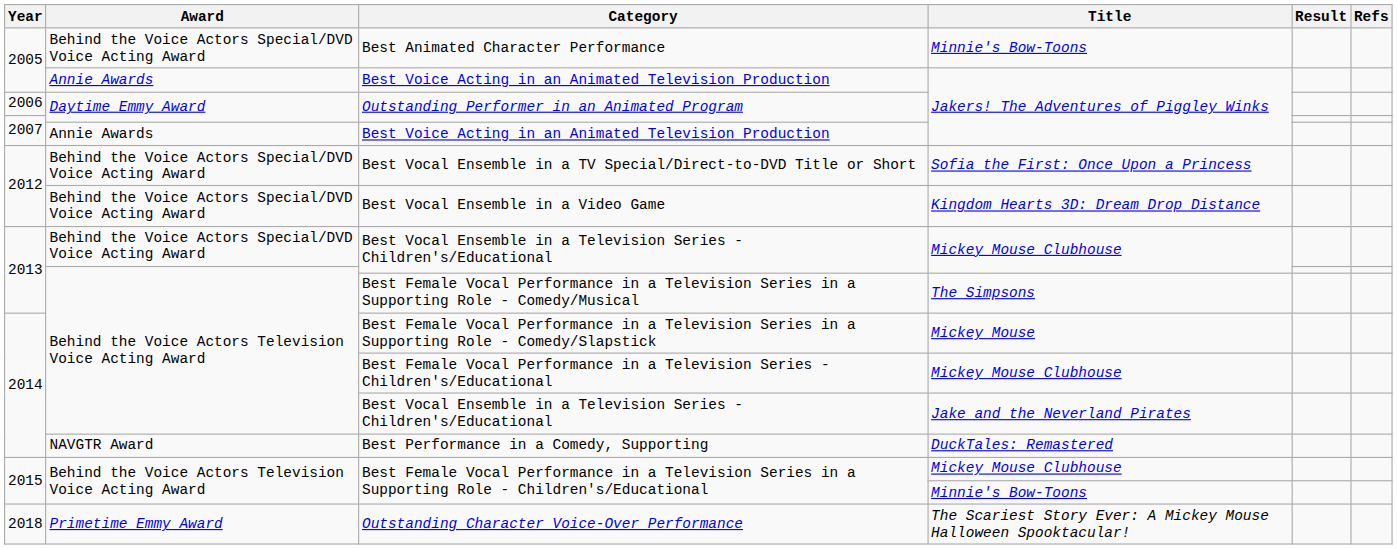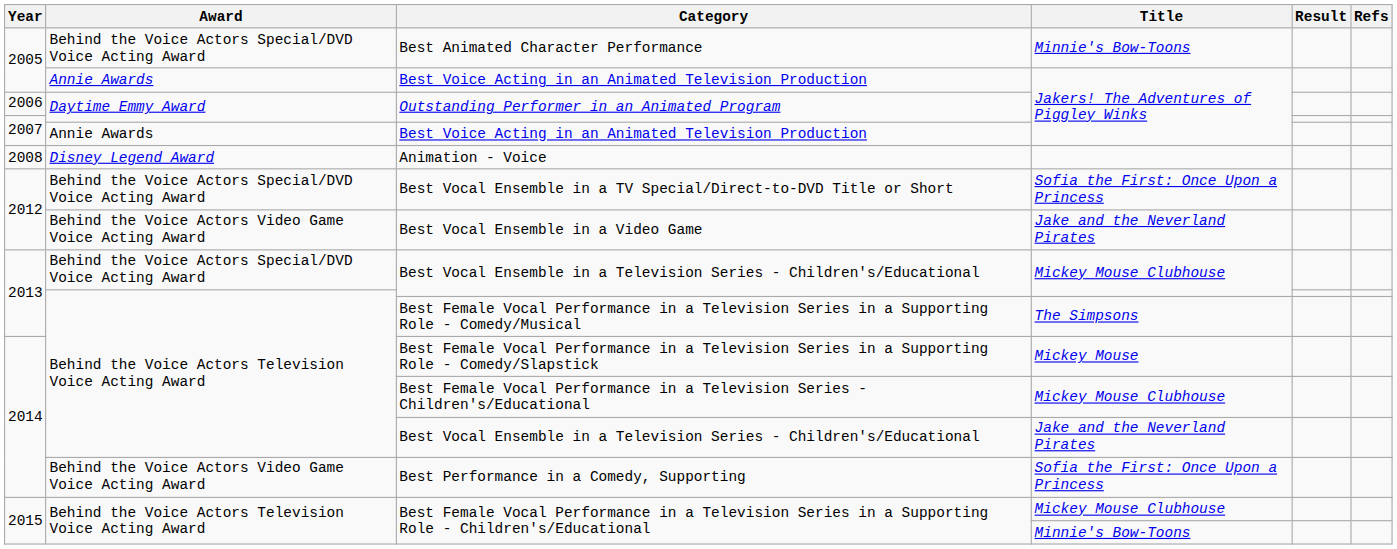 <table class="wikitable sortable">
 <tr>
 <th>Year</th>
 <th>Award</th>
 <th>Category</th>
 <th>Title</th>
 <th>Result</th>
 <th>Refs</th>
 </tr>
 <tr>
 <td rowspan=2>2005</td>
 <td>Behind the Voice Actors Special/DVD Voice Acting Award</td>
 <td>Best Animated Character Performance</td>
 <td><em><a href='#'>Minnie's Bow-Toons</a></em></td>
 <td></td>
 <td></td>
 </tr>
 <tr>
 <td><em><a href='#'>Annie Awards</a></em></td>
 <td><a href='#'>Best Voice Acting in an Animated Television Production</a></td>
 <td rowspan=4><em><a href='#'>Jakers! The Adventures of Piggley Winks</a></em></td>
 <td></td>
 <td></td>
 </tr>
 <tr>
 <td>2006</td>
 <td rowspan=2><em><a href='#'>Daytime Emmy Award</a></em></td>
 <td rowspan=2><a href='#'><em>Outstanding Performer in an Animated Program</em></a></td>
 <td></td>
 <td></td>
 </tr>
 <tr>
 <td rowspan=2>2007</td>
 <td></td>
 <td></td>
 </tr>
 <tr>
 <td>Annie Awards</td>
 <td><a href='#'>Best Voice Acting in an Animated Television Production</a></td>
 <td></td>
 <td></td>
 </tr>
 <tr>
+<td>2008</td>
+<td><em><a href='#'>Disney Legend Award</a></em></td>
+<td>Animation - Voice</td>
+<td></td>
+<td></td>
+<td></td>
+</tr>
+<tr>
 <td rowspan=2>2012</td>
 <td>Behind the Voice Actors Special/DVD Voice Acting Award</td>
 <td>Best Vocal Ensemble in a TV Special/Direct-to-DVD Title or Short</td>
 <td><em><a href='#'>Sofia the First: Once Upon a Princess</a></em></td>
 <td></td>
 <td></td>
 </tr>
 <tr>
-<td>Behind the Voice Actors Special/DVD Voice Acting Award</td>
+<td>Behind the Voice Actors Video Game Voice Acting Award</td>
 <td>Best Vocal Ensemble in a Video Game</td>
-<td><em><a href='#'>Kingdom Hearts 3D: Dream Drop Distance</a></em></td>
+<td><em><a href='#'>Jake and the Neverland Pirates</a></em></td>
 <td></td>
 <td></td>
 </tr>
 <tr>
 <td rowspan=3>2013</td>
 <td>Behind the Voice Actors Special/DVD Voice Acting Award</td>
 <td rowspan=2>Best Vocal Ensemble in a Television Series - Children's/Educational</td>
 <td rowspan=2><em><a href='#'>Mickey Mouse Clubhouse</a></em></td>
 <td></td>
 <td></td>
 </tr>
 <tr>
 <td rowspan=5>Behind the Voice Actors Television Voice Acting Award</td>
 <td></td>
 <td></td>
 </tr>
 <tr>
 <td>Best Female Vocal Performance in a Television Series in a Supporting Role - Comedy/Musical</td>
 <td><em><a href='#'>The Simpsons</a></em></td>
 <td></td>
 <td></td>
 </tr>
 <tr>
 <td rowspan=4>2014</td>
 <td>Best Female Vocal Performance in a Television Series in a Supporting Role - Comedy/Slapstick</td>
 <td><em><a href='#'>Mickey Mouse</a></em></td>
 <td></td>
 <td></td>
 </tr>
 <tr>
 <td>Best Female Vocal Performance in a Television Series - Children's/Educational</td>
 <td><em><a href='#'>Mickey Mouse Clubhouse</a></em></td>
 <td></td>
 <td></td>
 </tr>
 <tr>
 <td>Best Vocal Ensemble in a Television Series - Children's/Educational</td>
 <td><em><a href='#'>Jake and the Neverland Pirates</a></em></td>
 <td></td>
 <td></td>
 </tr>
 <tr>
-<td>NAVGTR Award</td>
+<td>Behind the Voice Actors Video Game Voice Acting Award</td>
 <td>Best Performance in a Comedy, Supporting</td>
-<td><em><a href='#'>DuckTales: Remastered</a></em></td>
+<td><em><a href='#'>Sofia the First: Once Upon a Princess</a></em></td>
 <td></td>
 <td></td>
 </tr>
 <tr>
 <td rowspan=2>2015</td>
 <td rowspan=2>Behind the Voice Actors Television Voice Acting Award</td>
 <td rowspan=2>Best Female Vocal Performance in a Television Series in a Supporting Role - Children's/Educational</td>
 <td><em><a href='#'>Mickey Mouse Clubhouse</a></em></td>
 <td></td>
 <td></td>
 </tr>
 <tr>
 <td><em><a href='#'>Minnie's Bow-Toons</a></em></td>
 <td></td>
 <td></td>
 </tr>
-<tr>
-<td>2018</td>
-<td><em><a href='#'>Primetime Emmy Award</a></em></td>
-<td><a href='#'><em>Outstanding Character Voice-Over Performance</em></a></td>
-<td><em>The Scariest Story Ever: A Mickey Mouse Halloween Spooktacular!</em></td>
-<td></td>
-<td></td>
-</tr>
 </table>
